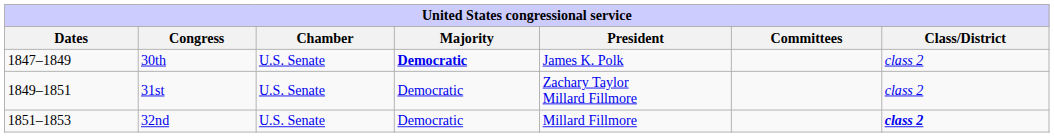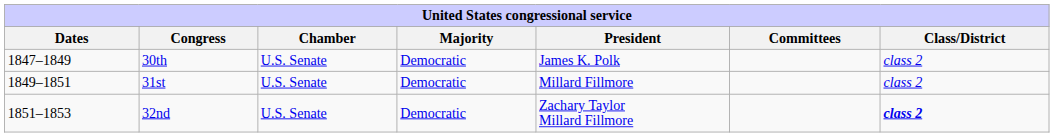 <table class=wikitable style="width: 94%" style="text-align: center;" align="center">
 <tr bgcolor=#cccccc>
 <th colspan=7 style="background: #ccccff;">United States congressional service</th>
 </tr>
 <tr>
 <th><strong>Dates</strong></th>
 <th><strong>Congress</strong></th>
 <th><strong>Chamber</strong></th>
 <th><strong>Majority</strong></th>
 <th><strong>President</strong></th>
 <th><strong>Committees</strong></th>
 <th><strong>Class/District</strong></th>
 </tr>
 <tr>
 <td>1847–1849</td>
 <td><a href='#'>30th</a></td>
 <td><a href='#'>U.S. Senate</a></td>
-<td><strong><a href='#'>Democratic</a></strong></td>
+<td><a href='#'>Democratic</a></td>
 <td><a href='#'>James K. Polk</a></td>
 <td></td>
 <td><a href='#'><em>class 2</em></a></td>
 </tr>
 <tr>
 <td>1849–1851</td>
 <td><a href='#'>31st</a></td>
 <td><a href='#'>U.S. Senate</a></td>
 <td><a href='#'>Democratic</a></td>
-<td><a href='#'>Zachary Taylor</a><br><a href='#'>Millard Fillmore</a></td>
+<td><a href='#'>Millard Fillmore</a></td>
 <td></td>
 <td><a href='#'><em>class 2</em></a></td>
 </tr>
 <tr>
 <td>1851–1853</td>
 <td><a href='#'>32nd</a></td>
 <td><a href='#'>U.S. Senate</a></td>
 <td><a href='#'>Democratic</a></td>
-<td><a href='#'>Millard Fillmore</a></td>
+<td><a href='#'>Zachary Taylor</a><br><a href='#'>Millard Fillmore</a></td>
 <td></td>
 <td><strong><a href='#'><em>class 2</em></a></strong></td>
 </tr>
 </table>
